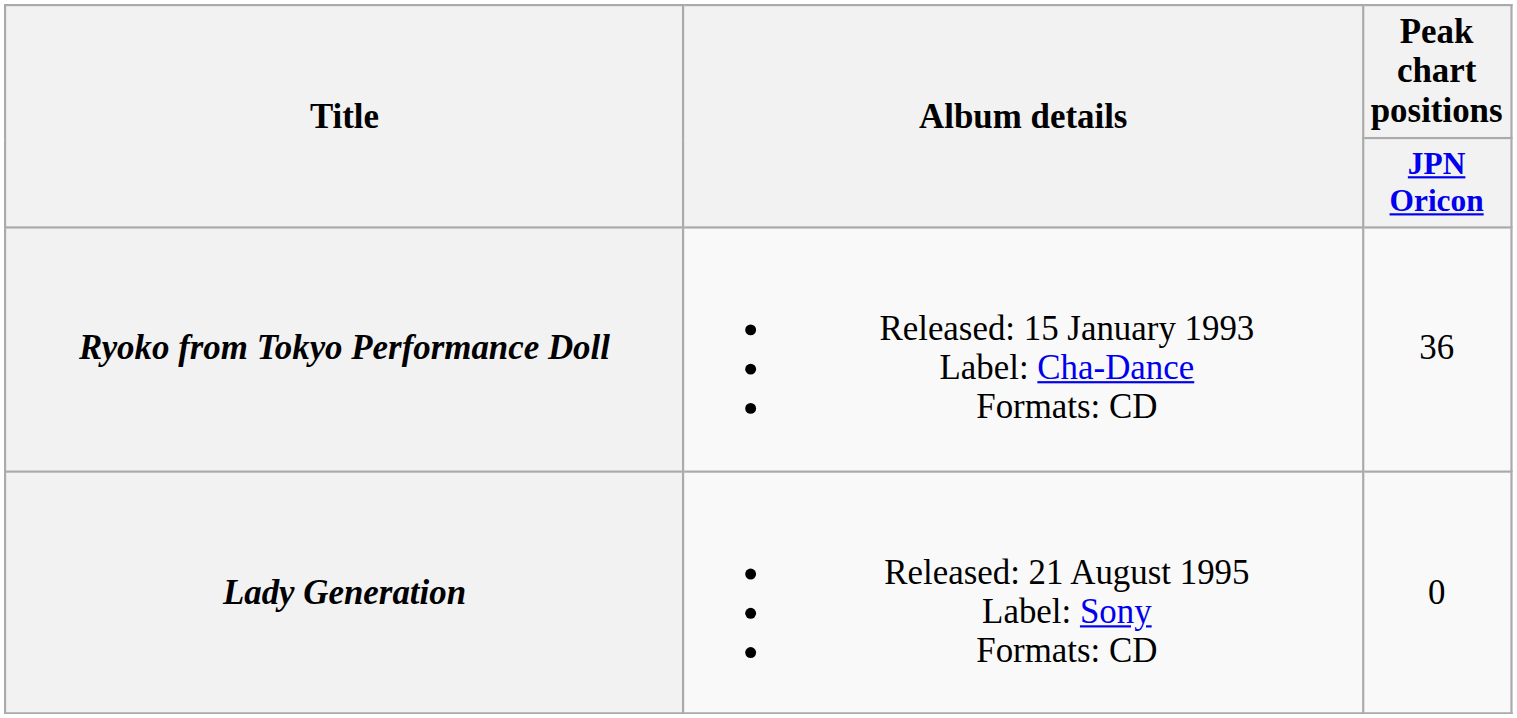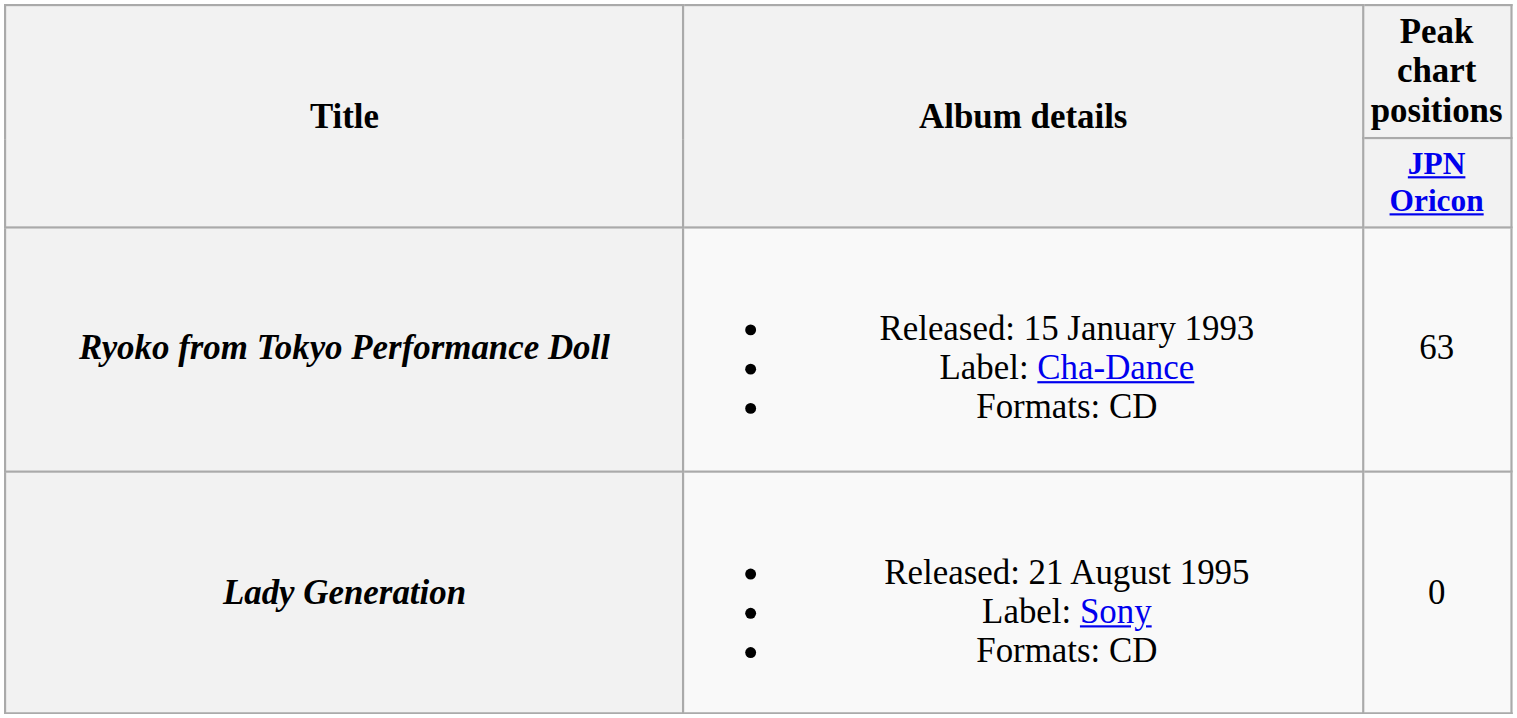 <table class="wikitable plainrowheaders" style="text-align:center;">
 <tr>
 <th scope="col" rowspan="2" style="width:19em;">Title</th>
 <th scope="col" rowspan="2" style="width:19em;">Album details</th>
 <th scope="col">Peak chart positions</th>
 </tr>
 <tr>
 <th scope="col" style="width:2.9em;font-size:90%;"><a href='#'>JPN<br>Oricon</a><br></th>
 </tr>
 <tr>
 <th scope="row"><em>Ryoko from Tokyo Performance Doll</em></th>
 <td><br><ul><li>Released: 15 January 1993</li><li>Label: <a href='#'>Cha-Dance</a></li><li>Formats: CD</li></ul></td>
-<td>36</td>
+<td>63</td>
 </tr>
 <tr>
 <th scope="row"><em>Lady Generation</em></th>
 <td><br><ul><li>Released: 21 August 1995</li><li>Label: <a href='#'>Sony</a></li><li>Formats: CD</li></ul></td>
 <td>0</td>
 </tr>
 <tr>
 </tr>
 </table>
